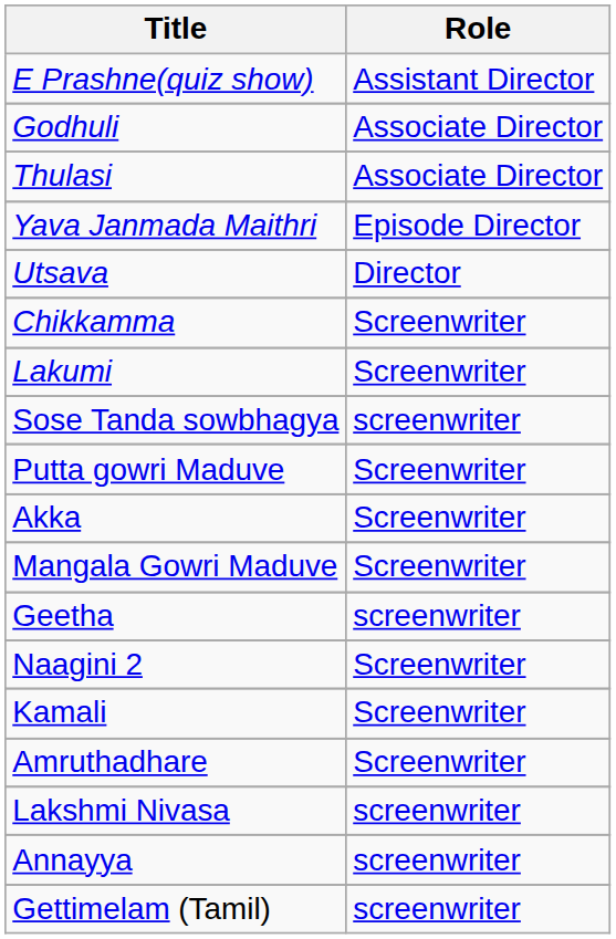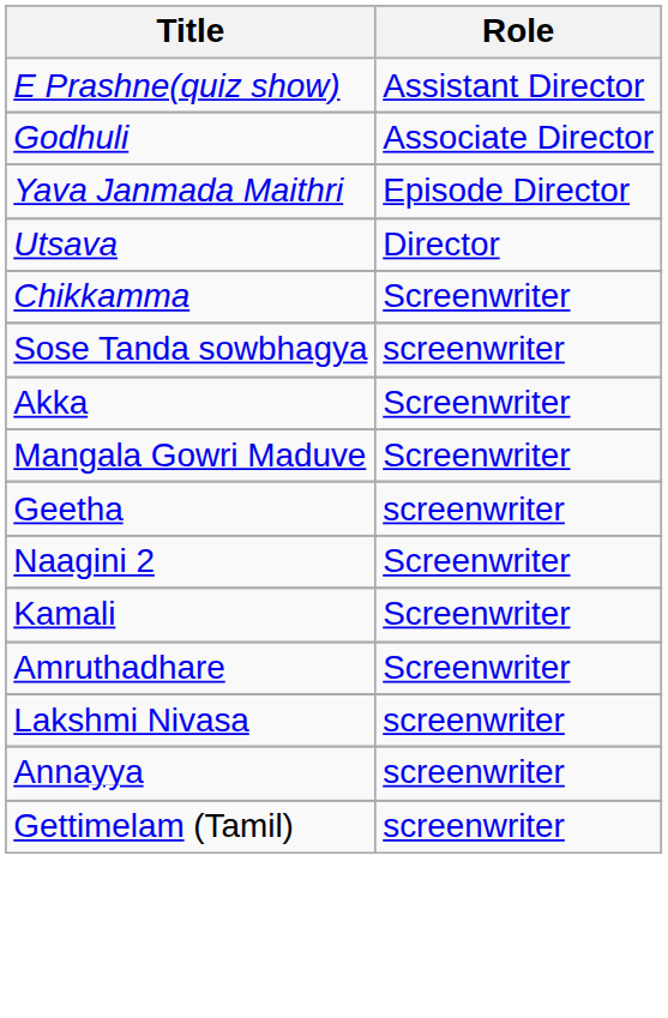 <table class="wikitable sortable">
 <tr>
 <th>Title</th>
 <th>Role</th>
 </tr>
 <tr>
 <td><em><a href='#'>E Prashne(quiz show)</a></em></td>
 <td><a href='#'>Assistant Director</a></td>
 </tr>
 <tr>
 </tr>
 <tr>
 <td><em><a href='#'>Godhuli</a></em></td>
 <td><a href='#'>Associate Director</a></td>
 </tr>
 <tr>
-</tr>
-<tr>
-<td><em><a href='#'>Thulasi</a></em></td>
-<td><a href='#'>Associate Director</a></td>
 </tr>
 <tr>
 </tr>
 <tr>
 <td><em><a href='#'>Yava Janmada Maithri</a></em></td>
 <td><a href='#'>Episode Director</a></td>
 </tr>
 <tr>
 </tr>
 <tr>
 <td><em><a href='#'>Utsava</a></em></td>
 <td><a href='#'>Director</a></td>
 </tr>
 <tr>
 </tr>
 <tr>
 <td><em><a href='#'>Chikkamma</a></em></td>
 <td><a href='#'>Screenwriter</a></td>
 </tr>
 <tr>
 </tr>
 <tr>
-<td><em><a href='#'>Lakumi</a></em></td>
-<td><a href='#'>Screenwriter</a></td>
-</tr>
-<tr>
 </tr>
 <tr>
 <td><a href='#'>Sose Tanda sowbhagya</a></td>
 <td><a href='#'>screenwriter</a></td>
 </tr>
 <tr>
-</tr>
-<tr>
-<td><a href='#'>Putta gowri Maduve</a></td>
-<td><a href='#'>Screenwriter</a></td>
 </tr>
 <tr>
 </tr>
 <tr>
 <td><a href='#'>Akka</a></td>
 <td><a href='#'>Screenwriter</a></td>
 </tr>
 <tr>
 </tr>
 <tr>
 <td><a href='#'>Mangala Gowri Maduve</a></td>
 <td><a href='#'>Screenwriter</a></td>
 </tr>
 <tr>
 </tr>
 <tr>
 <td><a href='#'>Geetha</a></td>
 <td><a href='#'>screenwriter</a></td>
 </tr>
 <tr>
 </tr>
 <tr>
 <td><a href='#'>Naagini 2</a></td>
 <td><a href='#'>Screenwriter</a></td>
 </tr>
 <tr>
 </tr>
 <tr>
 <td><a href='#'>Kamali</a></td>
 <td><a href='#'>Screenwriter</a></td>
 </tr>
 <tr>
 </tr>
 <tr>
 <td><a href='#'>Amruthadhare</a></td>
 <td><a href='#'>Screenwriter</a></td>
 </tr>
 <tr>
 </tr>
 <tr>
 <td><a href='#'>Lakshmi Nivasa</a></td>
 <td><a href='#'>screenwriter</a></td>
 </tr>
 <tr>
 </tr>
 <tr>
 <td><a href='#'>Annayya</a></td>
 <td><a href='#'>screenwriter</a></td>
 </tr>
 <tr>
 </tr>
 <tr>
 <td><a href='#'>Gettimelam</a> (Tamil)</td>
 <td><a href='#'>screenwriter</a></td>
 </tr>
 </table>
